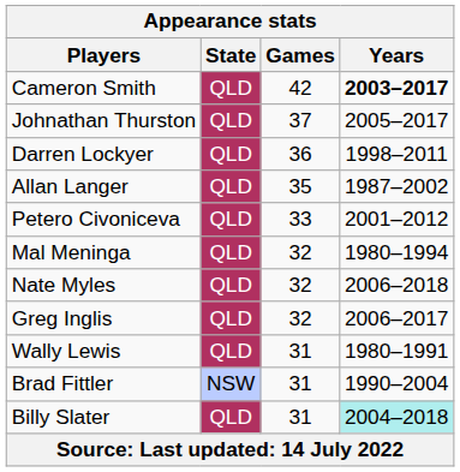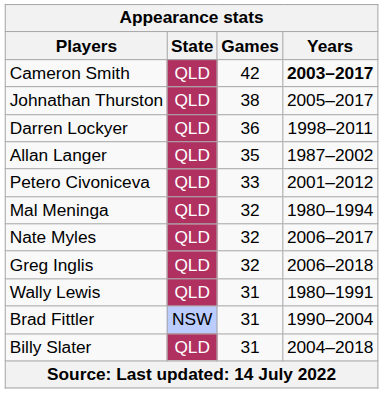 <table class="wikitable sortable" style="margin: 1em auto; text-align:center">
 <tr>
 <th colspan=5>Appearance stats</th>
 </tr>
 <tr>
 <th>Players</th>
 <th>State</th>
 <th>Games</th>
 <th>Years</th>
 </tr>
 <tr>
 <td align=left>Cameron Smith</td>
 <td style="background:#b03060; color:white">QLD</td>
 <td>42</td>
 <td><strong>2003–2017</strong></td>
 </tr>
 <tr>
 <td align=left>Johnathan Thurston</td>
 <td style="background:#b03060; color:white">QLD</td>
-<td>37</td>
+<td>38</td>
 <td>2005–2017</td>
 </tr>
 <tr>
 <td align=left>Darren Lockyer</td>
 <td style="background:#b03060; color:white">QLD</td>
 <td>36</td>
 <td>1998–2011</td>
 </tr>
 <tr>
 <td align=left>Allan Langer</td>
 <td style="background:#b03060; color:white">QLD</td>
 <td>35</td>
 <td>1987–2002</td>
 </tr>
 <tr>
 <td align=left>Petero Civoniceva</td>
 <td style="background:#b03060; color:white">QLD</td>
 <td>33</td>
 <td>2001–2012</td>
 </tr>
 <tr>
 <td align=left>Mal Meninga</td>
 <td style="background:#b03060; color:white">QLD</td>
 <td>32</td>
 <td>1980–1994</td>
 </tr>
 <tr>
 <td align=left>Nate Myles</td>
 <td style="background:#b03060; color:white">QLD</td>
 <td>32</td>
-<td>2006–2018</td>
+<td>2006–2017</td>
 </tr>
 <tr>
 <td align=left>Greg Inglis</td>
 <td style="background:#b03060; color:white">QLD</td>
 <td>32</td>
-<td>2006–2017</td>
+<td>2006–2018</td>
 </tr>
 <tr>
 <td align=left>Wally Lewis</td>
 <td style="background:#b03060; color:white">QLD</td>
 <td>31</td>
 <td>1980–1991</td>
 </tr>
 <tr>
 <td align="left">Brad Fittler</td>
 <td style="background:#bcf">NSW</td>
 <td>31</td>
 <td>1990–2004</td>
 </tr>
 <tr>
 <td align=left>Billy Slater</td>
 <td style="background:#b03060; color:white">QLD</td>
 <td>31</td>
-<td style="background: paleturquoise;">2004–2018</td>
+<td>2004–2018</td>
 </tr>
 <tr>
 <th colspan=4>Source:  Last updated: 14 July 2022</th>
 </tr>
 </table>
